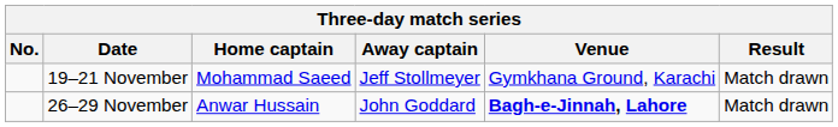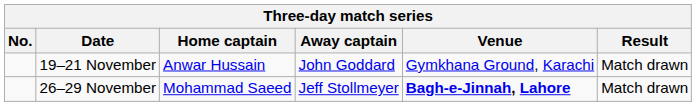 <table class="wikitable">
 <tr>
 <th colspan="9">Three-day match series</th>
 </tr>
 <tr>
 <th>No.</th>
 <th>Date</th>
 <th>Home captain</th>
 <th>Away captain</th>
 <th>Venue</th>
 <th>Result</th>
 </tr>
 <tr>
 <td></td>
 <td>19–21 November</td>
-<td><a href='#'>Mohammad Saeed</a></td>
-<td><a href='#'>Jeff Stollmeyer</a></td>
+<td><a href='#'>Anwar Hussain</a></td>
+<td><a href='#'>John Goddard</a></td>
 <td><a href='#'>Gymkhana Ground</a>, <a href='#'>Karachi</a></td>
 <td>Match drawn</td>
 </tr>
 <tr>
 <td></td>
 <td>26–29 November</td>
-<td><a href='#'>Anwar Hussain</a></td>
-<td><a href='#'>John Goddard</a></td>
+<td><a href='#'>Mohammad Saeed</a></td>
+<td><a href='#'>Jeff Stollmeyer</a></td>
 <td><strong><a href='#'>Bagh-e-Jinnah</a>, <a href='#'>Lahore</a></strong></td>
 <td>Match drawn</td>
 </tr>
 </table>
